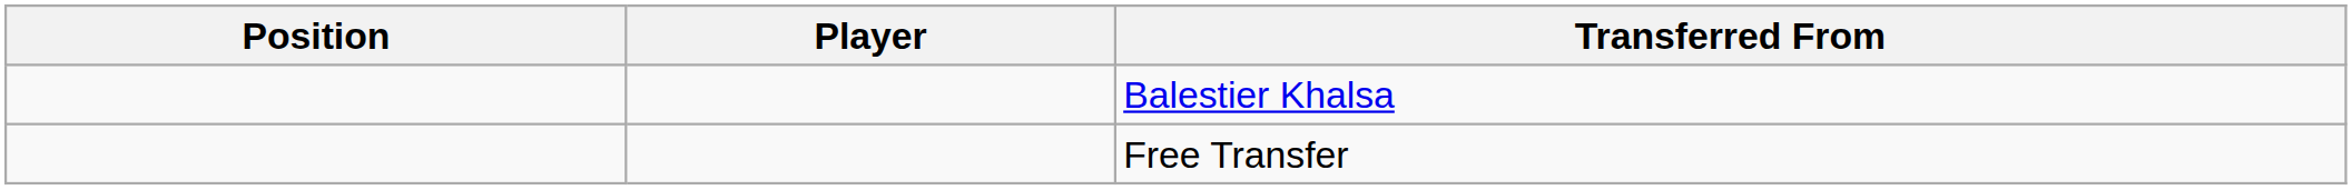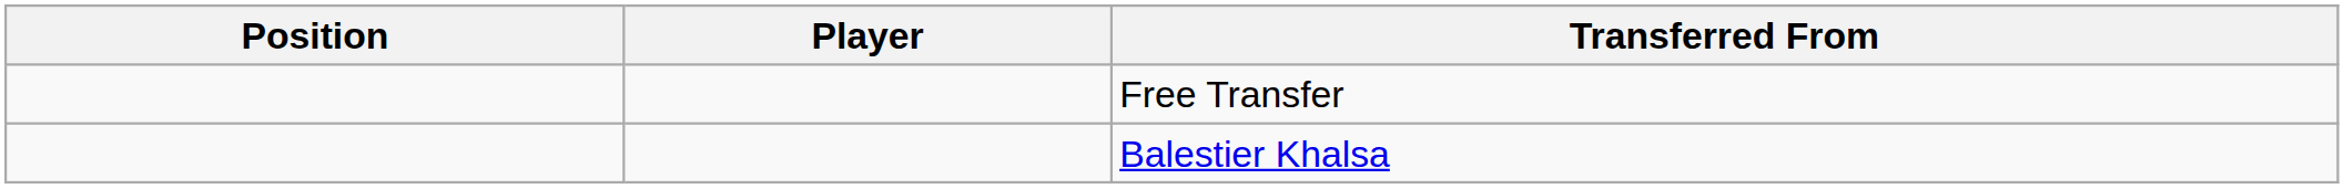 <table class="wikitable sortable" style="width:75%; text-align:center; font-size:95%; text-align:left;">
 <tr>
 <th><strong>Position</strong></th>
 <th><strong>Player</strong></th>
 <th><strong>Transferred From</strong></th>
 </tr>
 <tr>
 <td></td>
 <td></td>
-<td> <a href='#'>Balestier Khalsa</a></td>
+<td>Free Transfer</td>
 </tr>
 <tr>
 <td></td>
 <td></td>
-<td>Free Transfer</td>
+<td> <a href='#'>Balestier Khalsa</a></td>
 </tr>
 </table>
